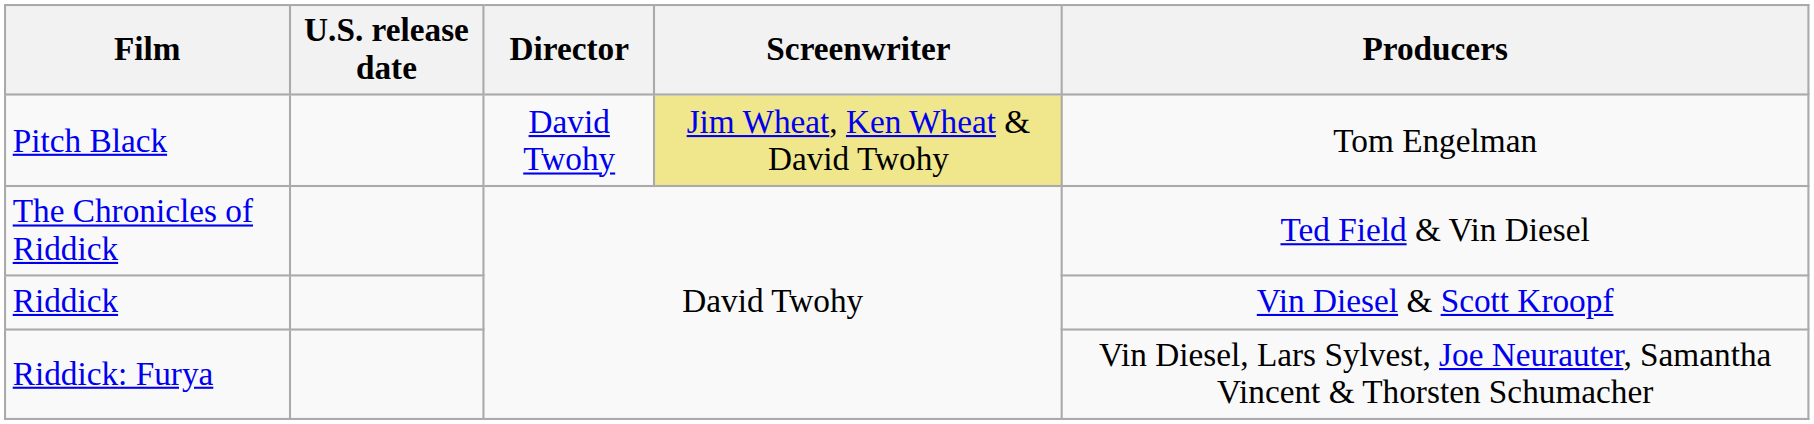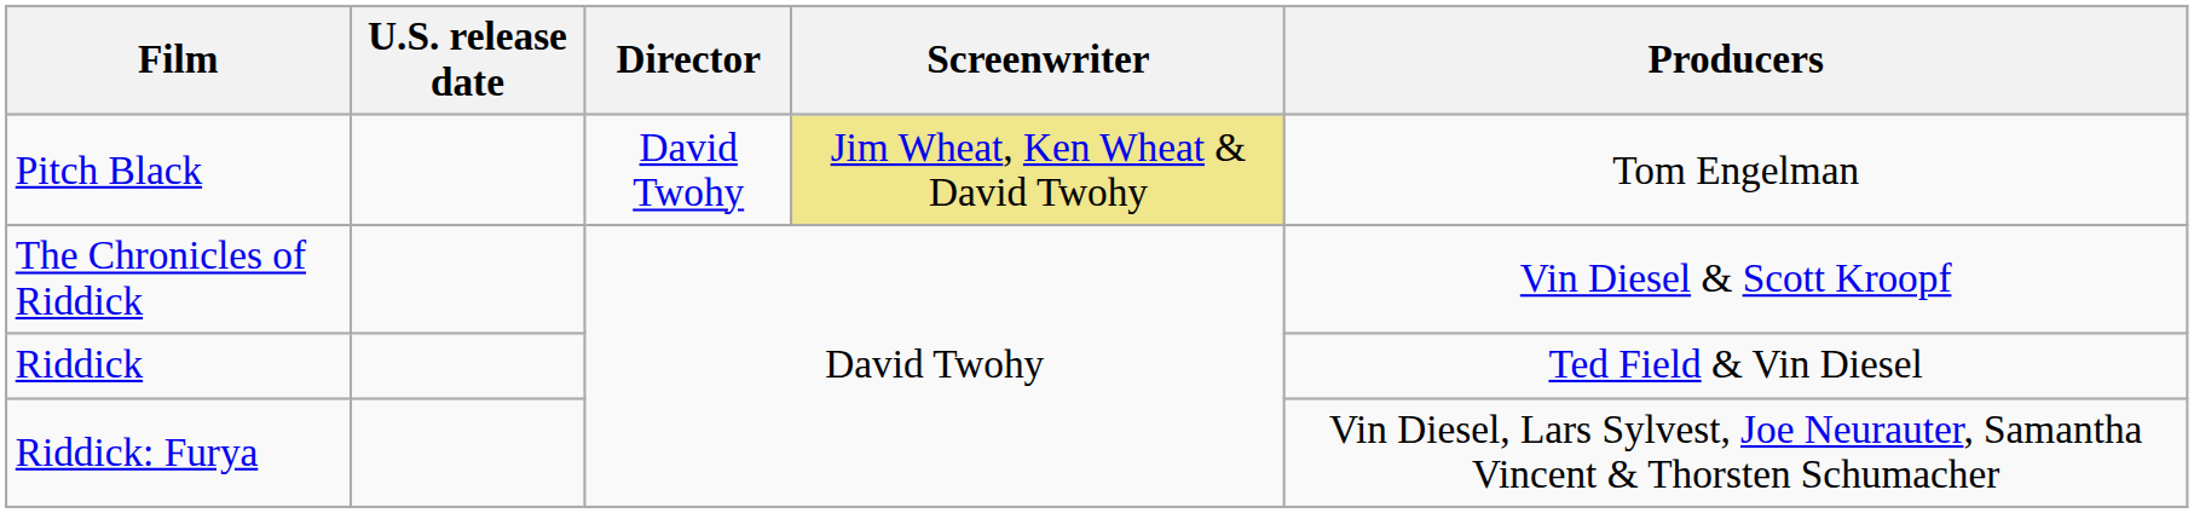 <table class="wikitable plainrowheaders"  style="text-align:center;">
 <tr>
 <th>Film</th>
 <th scope="col">U.S. release date</th>
 <th scope="col">Director</th>
 <th scope="col">Screenwriter</th>
 <th colspan="3" scope="col">Producers</th>
 </tr>
 <tr>
 <td style="text-align:left"><a href='#'>Pitch Black</a></td>
 <td style="text-align:left"></td>
 <td><a href='#'>David Twohy</a></td>
 <td style="background: khaki;"><a href='#'>Jim Wheat</a>, <a href='#'>Ken Wheat</a> & David Twohy</td>
 <td>Tom Engelman</td>
 </tr>
 <tr>
 <td style="text-align:left"><a href='#'>The Chronicles of Riddick</a></td>
 <td style="text-align:left"></td>
 <td colspan="2" rowspan="3">David Twohy</td>
-<td><a href='#'>Ted Field</a> & Vin Diesel</td>
+<td><a href='#'>Vin Diesel</a> & <a href='#'>Scott Kroopf</a></td>
 </tr>
 <tr>
 <td style="text-align:left"><a href='#'>Riddick</a></td>
 <td style="text-align:left"></td>
-<td><a href='#'>Vin Diesel</a> & <a href='#'>Scott Kroopf</a></td>
+<td><a href='#'>Ted Field</a> & Vin Diesel</td>
 </tr>
 <tr>
 <td style="text-align:left"><a href='#'>Riddick: Furya</a></td>
 <td></td>
 <td>Vin Diesel, Lars Sylvest, <a href='#'>Joe Neurauter</a>, Samantha Vincent & Thorsten Schumacher</td>
 </tr>
 </table>
